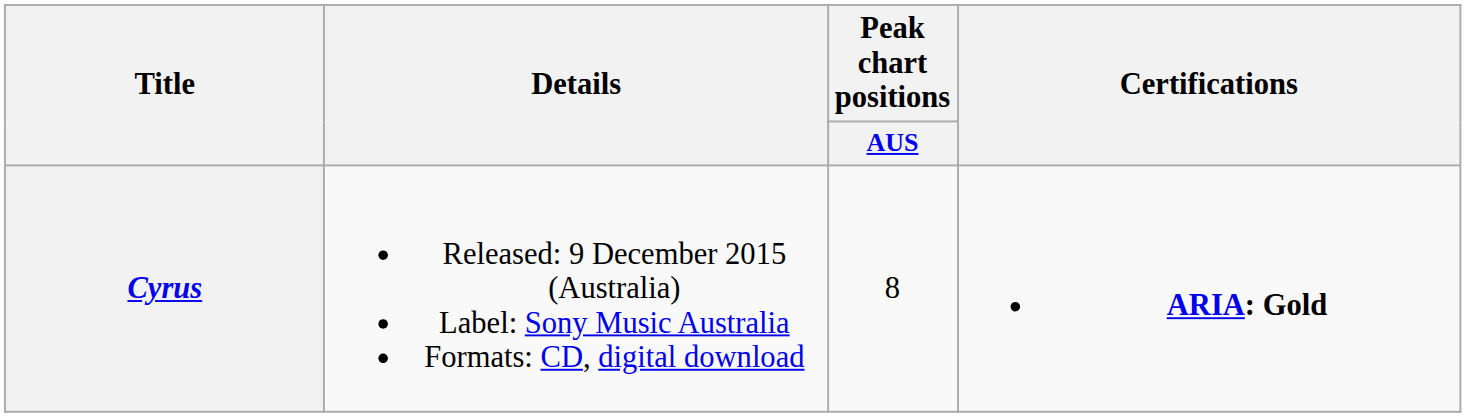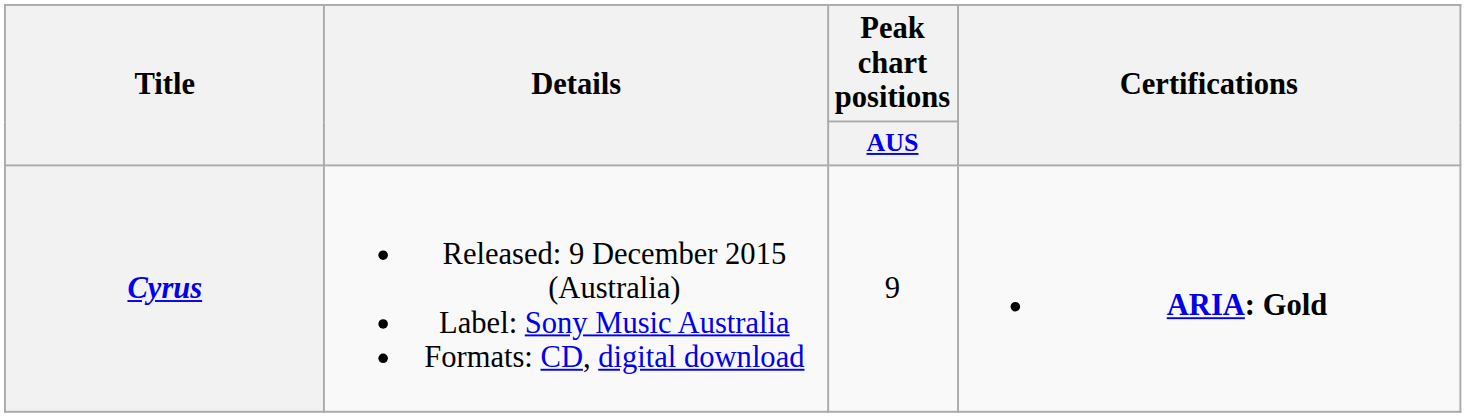 <table class="wikitable plainrowheaders" style="text-align:center;">
 <tr>
 <th scope="col" rowspan="2" style="width:10em;">Title</th>
 <th scope="col" rowspan="2" style="width:16em;">Details</th>
 <th scope="col" colspan="1">Peak chart positions</th>
 <th scope="col" rowspan="2" style="width:16em;">Certifications</th>
 </tr>
 <tr>
 <th scope="col" style="width:3em;font-size:85%;"><a href='#'>AUS</a><br></th>
 </tr>
 <tr>
 <th scope="row"><em><a href='#'>Cyrus</a></em></th>
 <td><br><ul><li>Released: 9 December 2015 <span>(Australia)</span></li><li>Label: <a href='#'>Sony Music Australia</a></li><li>Formats: <a href='#'>CD</a>, <a href='#'>digital download</a></li></ul></td>
-<td>8</td>
+<td>9</td>
 <td><strong><br><ul><li><a href='#'>ARIA</a>: Gold</li></ul></strong></td>
 </tr>
 </table>
